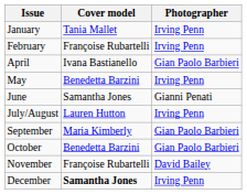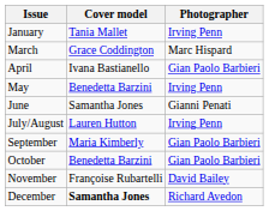 <table class="sortable wikitable">
 <tr>
 <th>Issue</th>
 <th>Cover model</th>
 <th>Photographer</th>
 </tr>
 <tr>
 <td>January</td>
 <td><a href='#'>Tania Mallet</a></td>
 <td><a href='#'>Irving Penn</a></td>
 </tr>
 <tr>
-<td>February</td>
-<td>Françoise Rubartelli</td>
-<td><a href='#'>Irving Penn</a></td>
+<td>March</td>
+<td><a href='#'>Grace Coddington</a></td>
+<td>Marc Hispard</td>
 </tr>
 <tr>
 <td>April</td>
 <td>Ivana Bastianello</td>
 <td><a href='#'>Gian Paolo Barbieri</a></td>
 </tr>
 <tr>
 <td>May</td>
 <td><a href='#'>Benedetta Barzini</a></td>
 <td><a href='#'>Irving Penn</a></td>
 </tr>
 <tr>
 <td>June</td>
 <td>Samantha Jones</td>
 <td>Gianni Penati</td>
 </tr>
 <tr>
 <td>July/August</td>
 <td><a href='#'>Lauren Hutton</a></td>
 <td><a href='#'>Irving Penn</a></td>
 </tr>
 <tr>
 <td>September</td>
 <td><a href='#'>Maria Kimberly</a></td>
 <td><a href='#'>Gian Paolo Barbieri</a></td>
 </tr>
 <tr>
 <td>October</td>
 <td><a href='#'>Benedetta Barzini</a></td>
 <td><a href='#'>Gian Paolo Barbieri</a></td>
 </tr>
 <tr>
 <td>November</td>
 <td>Françoise Rubartelli</td>
 <td><a href='#'>David Bailey</a></td>
 </tr>
 <tr>
 <td>December</td>
 <td><strong>Samantha Jones</strong></td>
-<td><a href='#'>Irving Penn</a></td>
+<td><a href='#'>Richard Avedon</a></td>
 </tr>
 </table>
